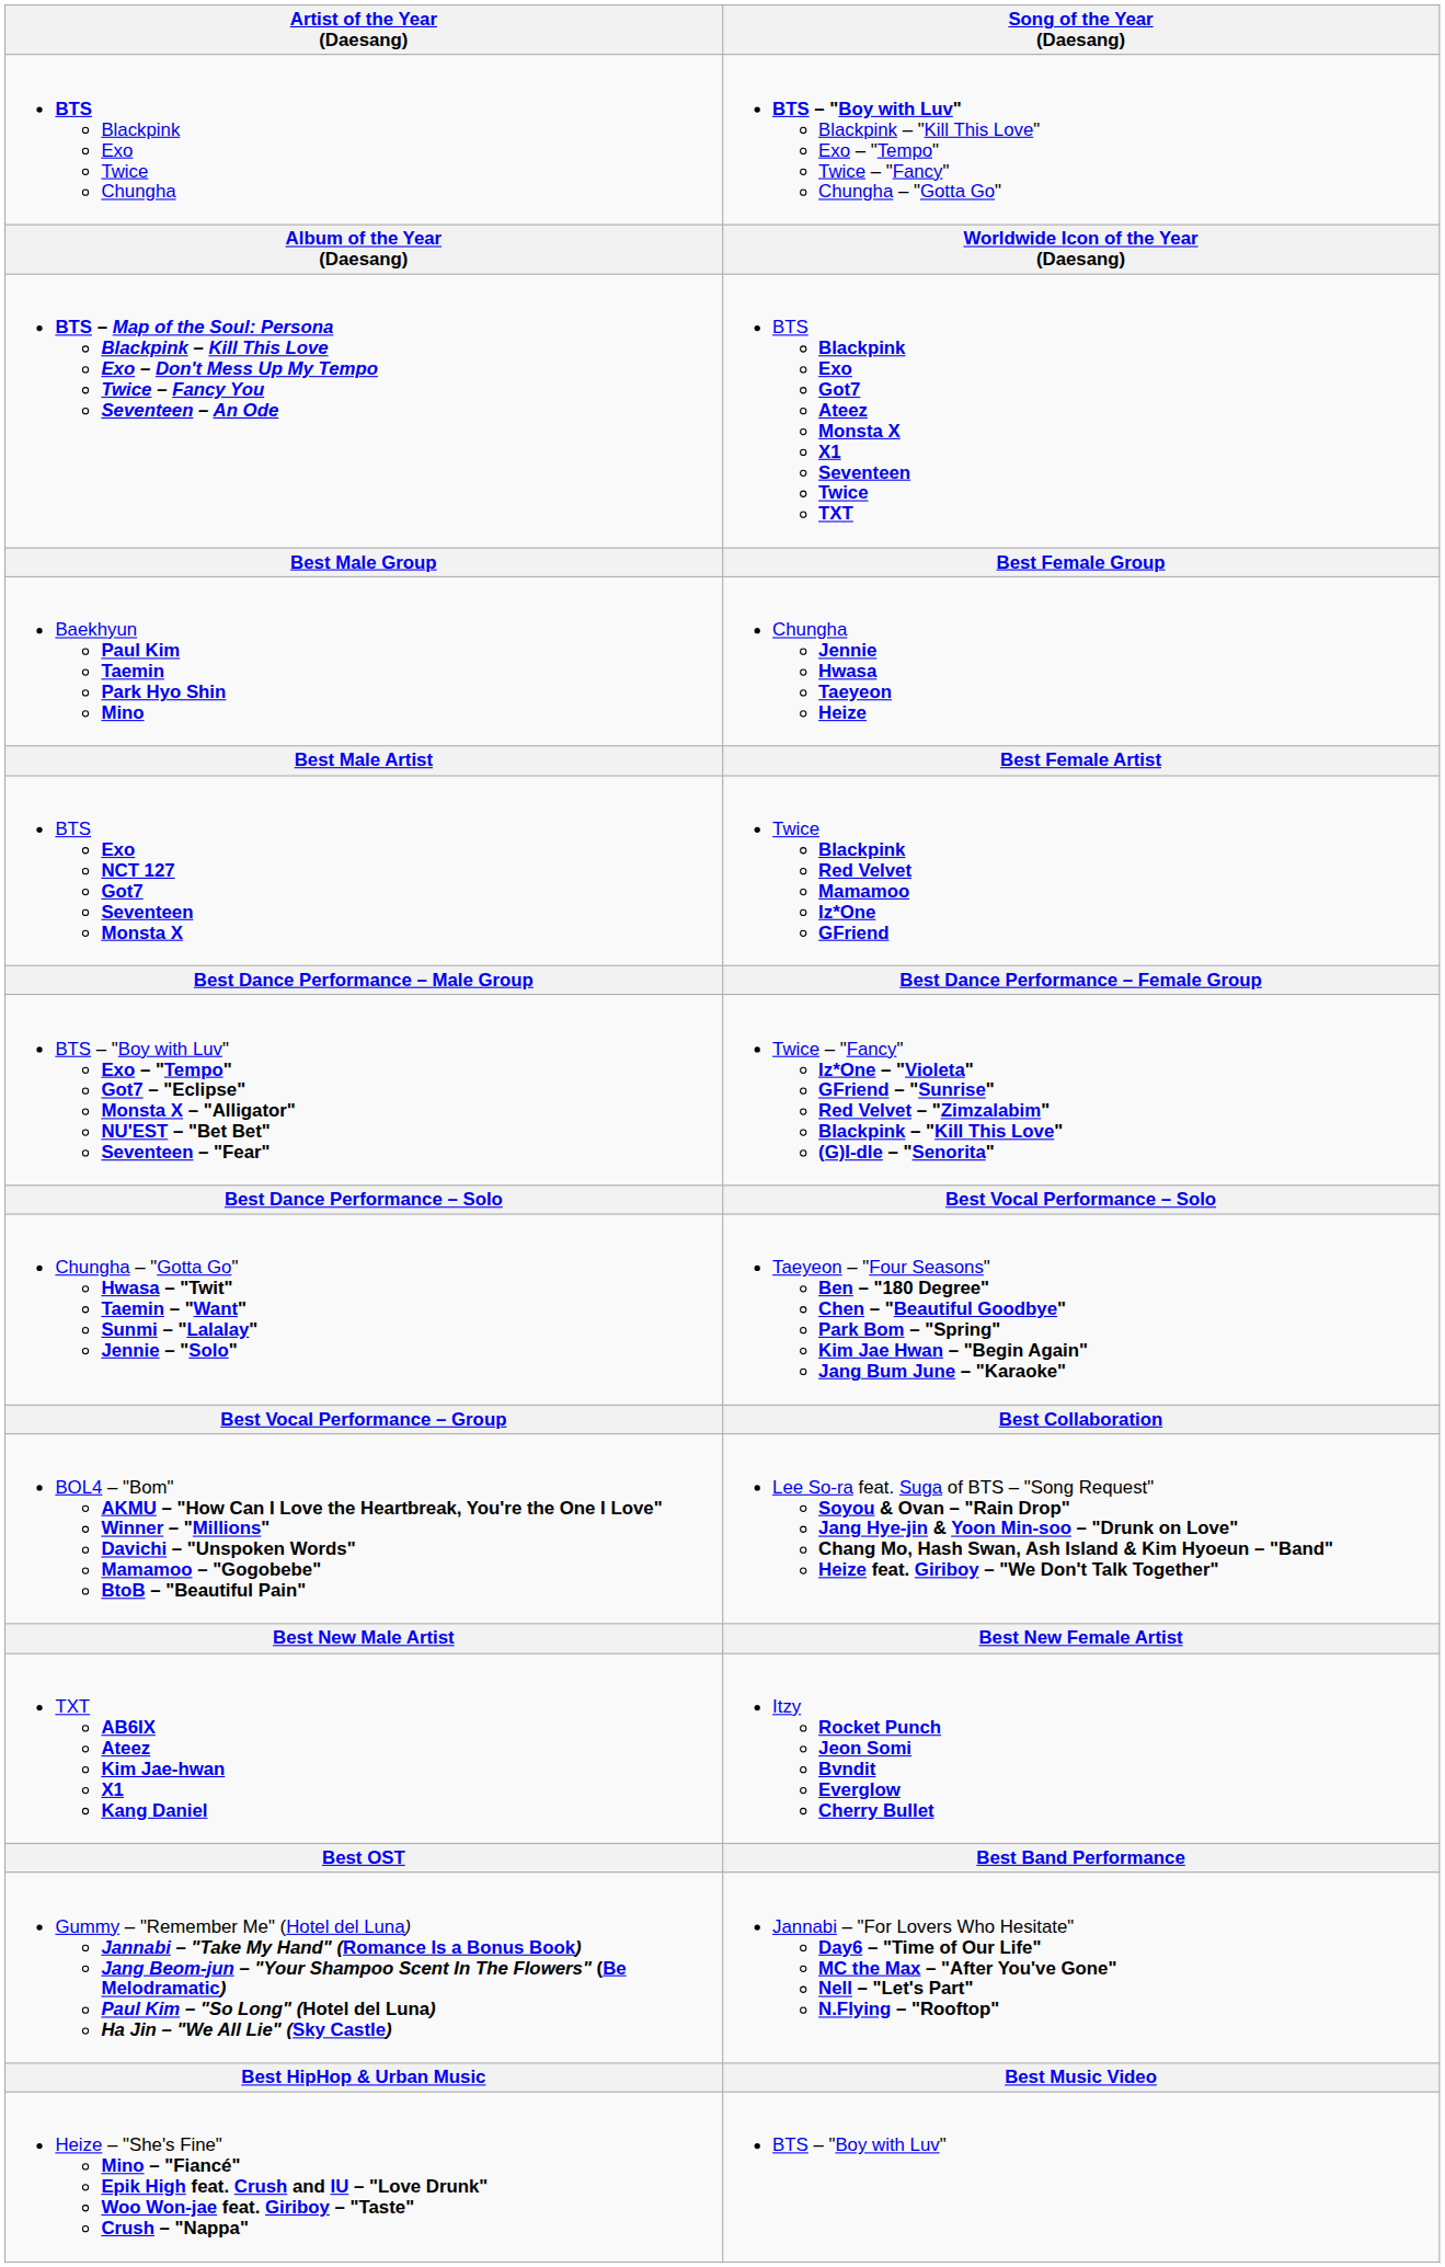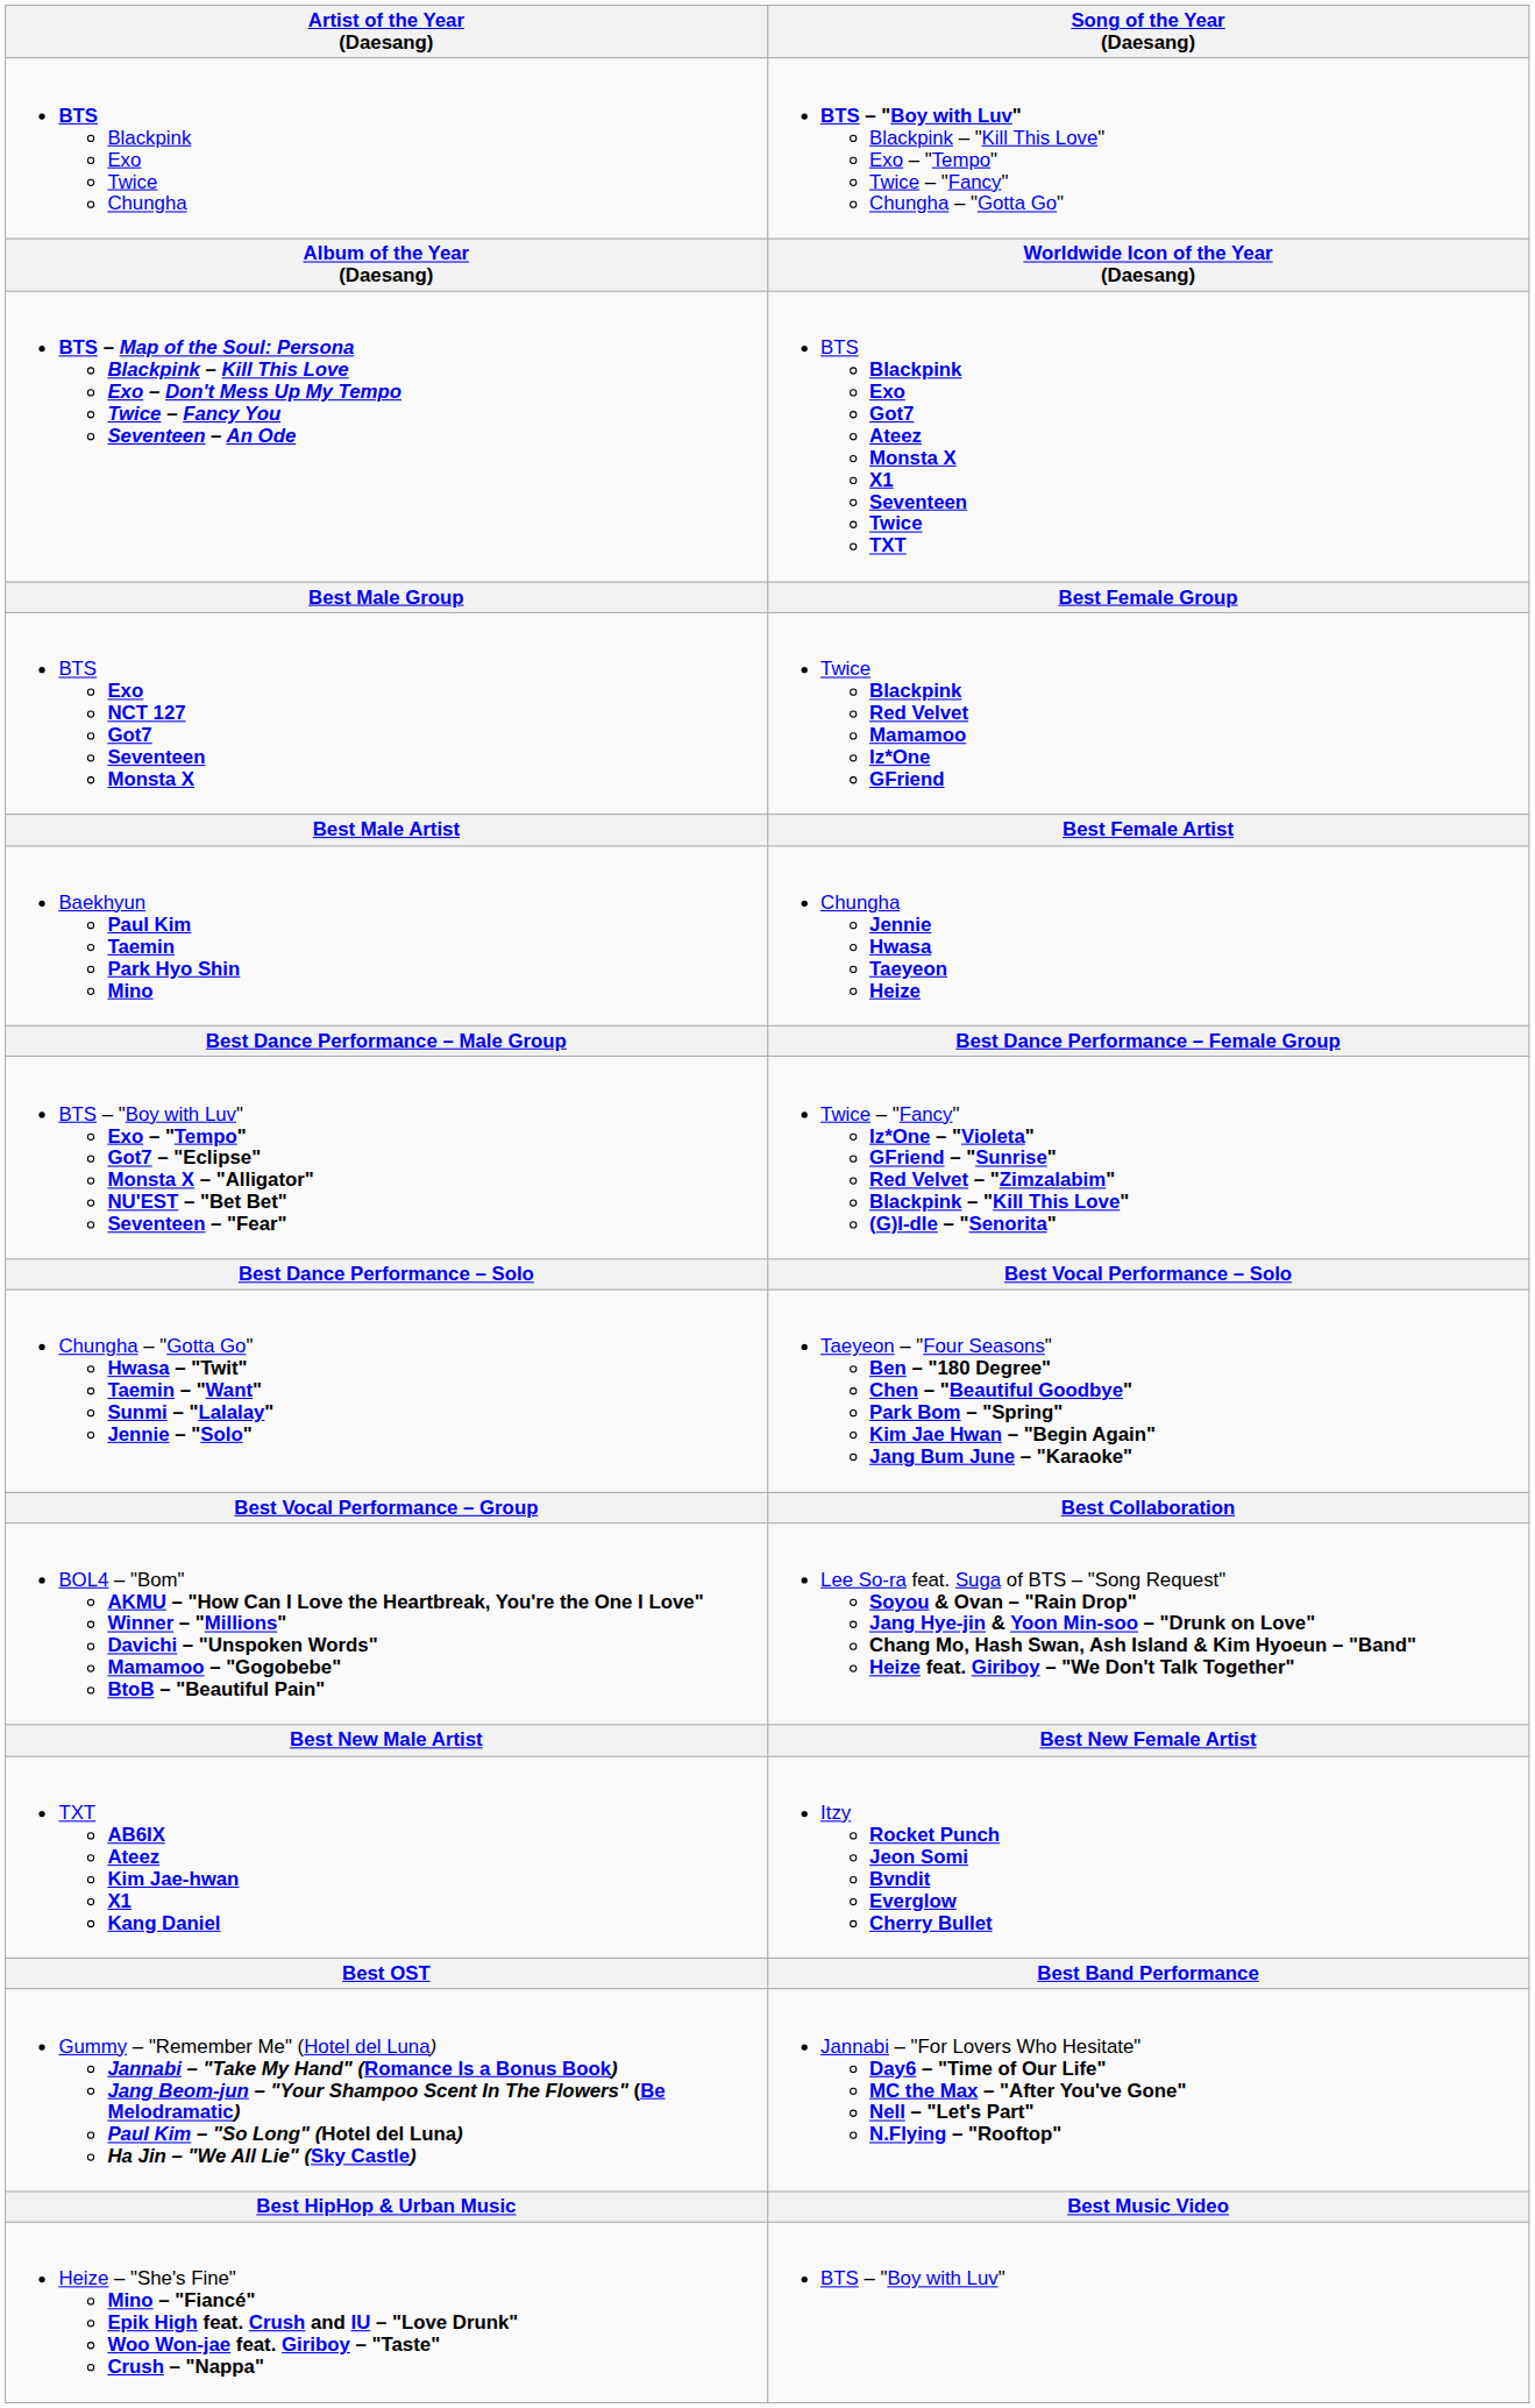 <table class=wikitable>
 <tr>
 <th style="width:50%"><a href='#'>Artist of the Year</a><br> (Daesang)</th>
 <th style="width:50%"><a href='#'>Song of the Year</a><br> (Daesang)</th>
 </tr>
 <tr>
 <td valign="top"><br><ul><li><strong><a href='#'>BTS</a></strong><ul><li><a href='#'>Blackpink</a></li><li><a href='#'>Exo</a></li><li><a href='#'>Twice</a></li><li><a href='#'>Chungha</a></li></ul></li></ul></td>
 <td valign="top"><br><ul><li><strong><a href='#'>BTS</a> – "<a href='#'>Boy with Luv</a>"</strong><ul><li><a href='#'>Blackpink</a> – "<a href='#'>Kill This Love</a>"</li><li><a href='#'>Exo</a> – "<a href='#'>Tempo</a>"</li><li><a href='#'>Twice</a> – "<a href='#'>Fancy</a>"</li><li><a href='#'>Chungha</a> – "<a href='#'>Gotta Go</a>"</li></ul></li></ul></td>
 </tr>
 <tr>
 <th style="width:50%"><a href='#'>Album of the Year</a><br> (Daesang)</th>
 <th style="width:50%"><a href='#'>Worldwide Icon of the Year</a><br> (Daesang)</th>
 </tr>
 <tr>
 <td valign="top"><br><ul><li><strong><a href='#'>BTS</a> – <em><a href='#'>Map of the Soul: Persona</a><strong><em><ul><li><a href='#'>Blackpink</a> – </em><a href='#'>Kill This Love</a><em></li><li><a href='#'>Exo</a> – </em><a href='#'>Don't Mess Up My Tempo</a><em></li><li><a href='#'>Twice</a> – </em><a href='#'>Fancy You</a><em></li><li><a href='#'>Seventeen</a> – </em><a href='#'>An Ode</a><em></li></ul></li></ul></td>
 <td valign="top"><br><ul><li></strong><a href='#'>BTS</a><strong><ul><li><a href='#'>Blackpink</a></li><li><a href='#'>Exo</a></li><li><a href='#'>Got7</a></li><li><a href='#'>Ateez</a></li><li><a href='#'>Monsta X</a></li><li><a href='#'>X1</a></li><li><a href='#'>Seventeen</a></li><li><a href='#'>Twice</a></li><li><a href='#'>TXT</a></li></ul></li></ul></td>
 </tr>
 <tr>
 <th style="width:50%"><a href='#'>Best Male Group</a></th>
 <th style="width:50%"><a href='#'>Best Female Group</a></th>
 </tr>
 <tr>
-<td><br><ul><li></strong><a href='#'>Baekhyun</a><strong><ul><li><a href='#'>Paul Kim</a></li><li><a href='#'>Taemin</a></li><li><a href='#'>Park Hyo Shin</a></li><li><a href='#'>Mino</a></li></ul></li></ul></td>
-<td><br><ul><li></strong><a href='#'>Chungha</a><strong><ul><li><a href='#'>Jennie</a></li><li><a href='#'>Hwasa</a></li><li><a href='#'>Taeyeon</a></li><li><a href='#'>Heize</a></li></ul></li></ul></td>
+<td valign="top"><br><ul><li></strong><a href='#'>BTS</a><strong><ul><li><a href='#'>Exo</a></li><li><a href='#'>NCT 127</a></li><li><a href='#'>Got7</a></li><li><a href='#'>Seventeen</a></li><li><a href='#'>Monsta X</a></li></ul></li></ul></td>
+<td valign="top"><br><ul><li></strong><a href='#'>Twice</a><strong><ul><li><a href='#'>Blackpink</a></li><li><a href='#'>Red Velvet</a></li><li><a href='#'>Mamamoo</a></li><li><a href='#'>Iz*One</a></li><li><a href='#'>GFriend</a></li></ul></li></ul></td>
 </tr>
 <tr>
 <th style="width:50%"><a href='#'>Best Male Artist</a></th>
 <th style="width:50%"><a href='#'>Best Female Artist</a></th>
 </tr>
 <tr>
-<td valign="top"><br><ul><li></strong><a href='#'>BTS</a><strong><ul><li><a href='#'>Exo</a></li><li><a href='#'>NCT 127</a></li><li><a href='#'>Got7</a></li><li><a href='#'>Seventeen</a></li><li><a href='#'>Monsta X</a></li></ul></li></ul></td>
-<td valign="top"><br><ul><li></strong><a href='#'>Twice</a><strong><ul><li><a href='#'>Blackpink</a></li><li><a href='#'>Red Velvet</a></li><li><a href='#'>Mamamoo</a></li><li><a href='#'>Iz*One</a></li><li><a href='#'>GFriend</a></li></ul></li></ul></td>
+<td><br><ul><li></strong><a href='#'>Baekhyun</a><strong><ul><li><a href='#'>Paul Kim</a></li><li><a href='#'>Taemin</a></li><li><a href='#'>Park Hyo Shin</a></li><li><a href='#'>Mino</a></li></ul></li></ul></td>
+<td><br><ul><li></strong><a href='#'>Chungha</a><strong><ul><li><a href='#'>Jennie</a></li><li><a href='#'>Hwasa</a></li><li><a href='#'>Taeyeon</a></li><li><a href='#'>Heize</a></li></ul></li></ul></td>
 </tr>
 <tr>
 <th style="width:50%"><a href='#'>Best Dance Performance – Male Group</a></th>
 <th style="width:50%"><a href='#'>Best Dance Performance – Female Group</a></th>
 </tr>
 <tr>
 <td valign="top"><br><ul><li></strong><a href='#'>BTS</a> – "<a href='#'>Boy with Luv</a>"<strong><ul><li><a href='#'>Exo</a> – "<a href='#'>Tempo</a>"</li><li><a href='#'>Got7</a> – "Eclipse"</li><li><a href='#'>Monsta X</a> – "Alligator"</li><li><a href='#'>NU'EST</a> – "Bet Bet"</li><li><a href='#'>Seventeen</a> – "Fear"</li></ul></li></ul></td>
 <td valign="top"><br><ul><li></strong><a href='#'>Twice</a> – "<a href='#'>Fancy</a>"<strong><ul><li><a href='#'>Iz*One</a> – "<a href='#'>Violeta</a>"</li><li><a href='#'>GFriend</a> – "<a href='#'>Sunrise</a>"</li><li><a href='#'>Red Velvet</a> – "<a href='#'>Zimzalabim</a>"</li><li><a href='#'>Blackpink</a> – "<a href='#'>Kill This Love</a>"</li><li><a href='#'>(G)I-dle</a> – "<a href='#'>Senorita</a>"</li></ul></li></ul></td>
 </tr>
 <tr>
 <th style="width:50%"><a href='#'>Best Dance Performance – Solo</a></th>
 <th style="width:50%"><a href='#'>Best Vocal Performance – Solo</a></th>
 </tr>
 <tr>
 <td valign="top"><br><ul><li></strong><a href='#'>Chungha</a> – "<a href='#'>Gotta Go</a>"<strong><ul><li><a href='#'>Hwasa</a> – "Twit"</li><li><a href='#'>Taemin</a> – "<a href='#'>Want</a>"</li><li><a href='#'>Sunmi</a> – "<a href='#'>Lalalay</a>"</li><li><a href='#'>Jennie</a> – "<a href='#'>Solo</a>"</li></ul></li></ul></td>
 <td valign="top"><br><ul><li></strong><a href='#'>Taeyeon</a> – "<a href='#'>Four Seasons</a>"<strong><ul><li><a href='#'>Ben</a> – "180 Degree"</li><li><a href='#'>Chen</a> – "<a href='#'>Beautiful Goodbye</a>"</li><li><a href='#'>Park Bom</a> – "Spring"</li><li><a href='#'>Kim Jae Hwan</a> – "Begin Again"</li><li><a href='#'>Jang Bum June</a> – "Karaoke"</li></ul></li></ul></td>
 </tr>
 <tr>
 <th style="width:50%"><a href='#'>Best Vocal Performance – Group</a></th>
 <th style="width:50%"><a href='#'>Best Collaboration</a></th>
 </tr>
 <tr>
 <td valign="top"><br><ul><li></strong><a href='#'>BOL4</a><strong> </strong>– "Bom"<strong><ul><li><a href='#'>AKMU</a> – "How Can I Love the Heartbreak, You're the One I Love"</li><li><a href='#'>Winner</a> – "<a href='#'>Millions</a>"</li><li><a href='#'>Davichi</a> – "Unspoken Words"</li><li><a href='#'>Mamamoo</a> – "Gogobebe"</li><li><a href='#'>BtoB</a> – "Beautiful Pain"</li></ul></li></ul></td>
 <td valign="top"><br><ul><li></strong><a href='#'>Lee So-ra</a> feat. <a href='#'>Suga</a> of BTS – "Song Request"<strong><ul><li><a href='#'>Soyou</a> & Ovan – "Rain Drop"</li><li><a href='#'>Jang Hye-jin</a> & <a href='#'>Yoon Min-soo</a> – "Drunk on Love"</li><li>Chang Mo, Hash Swan, Ash Island & Kim Hyoeun – "Band"</li><li><a href='#'>Heize</a> feat. <a href='#'>Giriboy</a> – "We Don't Talk Together"</li></ul></li></ul></td>
 </tr>
 <tr>
 <th style="width:50%"><a href='#'>Best New Male Artist</a></th>
 <th style="width:50%"><a href='#'>Best New Female Artist</a></th>
 </tr>
 <tr>
 <td valign="top"><br><ul><li><a href='#'></strong>TXT<strong></a><ul><li><a href='#'>AB6IX</a></li><li><a href='#'>Ateez</a></li><li><a href='#'>Kim Jae-hwan</a></li><li><a href='#'>X1</a></li><li><a href='#'>Kang Daniel</a></li></ul></li></ul></td>
 <td valign="top"><br><ul><li></strong><a href='#'>Itzy</a><strong><ul><li><a href='#'>Rocket Punch</a></li><li><a href='#'>Jeon Somi</a></li><li><a href='#'>Bvndit</a></li><li><a href='#'>Everglow</a></li><li><a href='#'>Cherry Bullet</a></li></ul></li></ul></td>
 </tr>
 <tr>
 <th style="width:50%"><a href='#'>Best OST</a></th>
 <th style="width:50%"><a href='#'>Best Band Performance</a></th>
 </tr>
 <tr>
 <td valign="top"><br><ul><li></strong><a href='#'>Gummy</a> – "Remember Me" (</em><a href='#'>Hotel del Luna</a><em>)<strong><ul><li><a href='#'>Jannabi</a> – "Take My Hand" (</em><a href='#'>Romance Is a Bonus Book</a><em>)</li><li><a href='#'>Jang Beom-jun</a> – "Your Shampoo Scent In The Flowers" </em>(<a href='#'>Be Melodramatic</a><em>)</li><li><a href='#'>Paul Kim</a> – "So Long" (</em>Hotel del Luna<em>)</li><li>Ha Jin – "We All Lie" (</em><a href='#'>Sky Castle</a><em>)</li></ul></li></ul></td>
 <td valign="top"><br><ul><li></strong><a href='#'>Jannabi</a> – "For Lovers Who Hesitate"<strong><ul><li><a href='#'>Day6</a> – "Time of Our Life"</li><li><a href='#'>MC the Max</a> – "After You've Gone"</li><li><a href='#'>Nell</a> – "Let's Part"</li><li><a href='#'>N.Flying</a> – "Rooftop"</li></ul></li></ul></td>
 </tr>
 <tr>
 <th><a href='#'>Best HipHop & Urban Music</a></th>
 <th><a href='#'>Best Music Video</a></th>
 </tr>
 <tr>
 <td><br><ul><li></strong><a href='#'>Heize</a> – "She's Fine"<strong><ul><li><a href='#'>Mino</a> – "Fiancé"</li><li><a href='#'>Epik High</a> feat. <a href='#'>Crush</a> and <a href='#'>IU</a> – "Love Drunk"</li><li><a href='#'>Woo Won-jae</a> feat. <a href='#'>Giriboy</a> – "Taste"</li><li><a href='#'>Crush</a> – "Nappa"</li></ul></li></ul></td>
 <td valign="top"><br><ul><li></strong><a href='#'>BTS</a> – "<a href='#'>Boy with Luv</a>"<strong></li></ul></td>
 </tr>
 <tr>
 </tr>
 </table>
